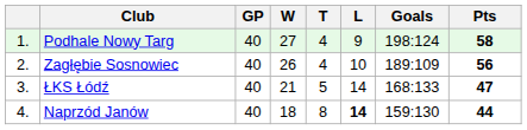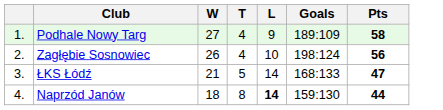 <table class="wikitable">
 <tr>
 <th width="30"></th>
 <th width="200">Club</th>
-<th width="30">GP</th>
 <th width="30">W</th>
 <th width="30">T</th>
 <th width="30">L</th>
 <th width="70">Goals</th>
 <th width="70">Pts</th>
 </tr>
 <tr bgcolor="#e6fae6" align="center">
 <td>1.</td>
 <td align="left"><a href='#'>Podhale Nowy Targ</a></td>
-<td>40</td>
 <td>27</td>
 <td>4</td>
 <td>9</td>
-<td>198:124</td>
+<td>189:109</td>
 <td><strong>58</strong></td>
 </tr>
 <tr bgcolor="#FFFFFF" align="center">
 <td>2.</td>
 <td align="left"><a href='#'>Zagłębie Sosnowiec</a></td>
-<td>40</td>
 <td>26</td>
 <td>4</td>
 <td>10</td>
-<td>189:109</td>
+<td>198:124</td>
 <td><strong>56</strong></td>
 </tr>
 <tr bgcolor="#FFFFFF" align="center">
 <td>3.</td>
 <td align="left"><a href='#'>ŁKS Łódź</a></td>
-<td>40</td>
 <td>21</td>
 <td>5</td>
 <td>14</td>
 <td>168:133</td>
 <td><strong>47</strong></td>
 </tr>
 <tr bgcolor="#FFFFFF" align="center">
 <td>4.</td>
 <td align="left"><a href='#'>Naprzód Janów</a></td>
-<td>40</td>
 <td>18</td>
 <td>8</td>
 <td><strong>14</strong></td>
 <td>159:130</td>
 <td><strong>44</strong></td>
 </tr>
 </table>
